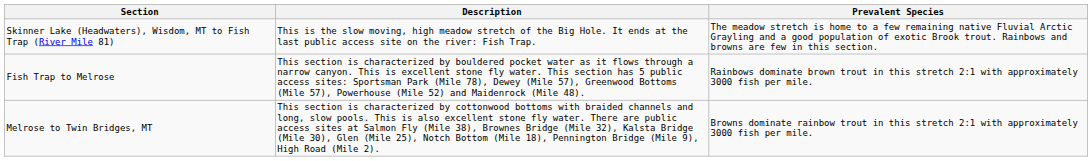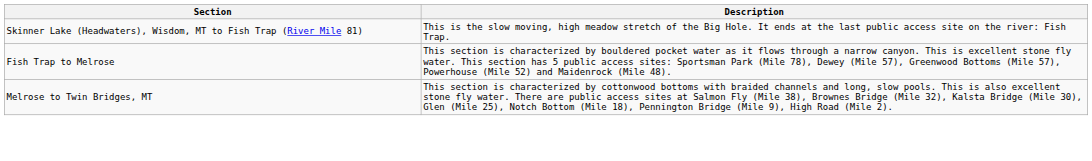 <table class="wikitable">
 <tr>
 <th width=25%>Section</th>
 <th width=40%>Description</th>
-<th width=35%>Prevalent Species</th>
 </tr>
 <tr>
 <td>Skinner Lake (Headwaters), Wisdom, MT to Fish Trap (<a href='#'>River Mile</a> 81)</td>
 <td>This is the slow moving, high meadow stretch of the Big Hole. It ends at the last public access site on the river: Fish Trap.</td>
-<td>The meadow stretch is home to a few remaining native Fluvial Arctic Grayling and a good population of exotic Brook trout. Rainbows and browns are few in this section.</td>
 </tr>
 <tr>
 <td>Fish Trap to Melrose</td>
 <td>This section is characterized by bouldered pocket water as it flows through a narrow canyon. This is excellent stone fly water. This section has 5 public access sites: Sportsman Park (Mile 78), Dewey (Mile 57), Greenwood Bottoms (Mile 57), Powerhouse (Mile 52) and Maidenrock (Mile 48).</td>
-<td>Rainbows dominate brown trout in this stretch 2:1 with approximately 3000 fish per mile.</td>
 </tr>
 <tr l>
 <td>Melrose to Twin Bridges, MT</td>
 <td>This section is characterized by cottonwood bottoms with braided channels and long, slow pools. This is also excellent stone fly water. There are public access sites at Salmon Fly (Mile 38), Brownes Bridge (Mile 32), Kalsta Bridge (Mile 30), Glen (Mile 25), Notch Bottom (Mile 18), Pennington Bridge (Mile 9), High Road (Mile 2).</td>
-<td>Browns dominate rainbow trout in this stretch 2:1 with approximately 3000 fish per mile.</td>
 </tr>
 </table>
